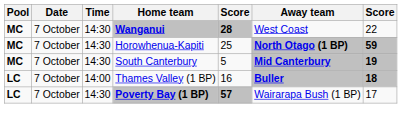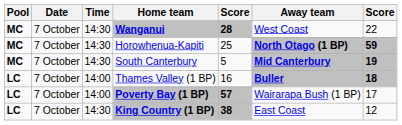 <table class="wikitable">
 <tr>
 <th>Pool</th>
 <th>Date</th>
 <th>Time</th>
 <th>Home team</th>
 <th>Score</th>
 <th>Away team</th>
 <th>Score</th>
 </tr>
 <tr>
 <td><strong>MC</strong></td>
 <td>7 October</td>
 <td>14:30</td>
 <td style="background:silver"><strong><a href='#'>Wanganui</a></strong></td>
 <td style="background:silver"><strong>28</strong></td>
 <td><a href='#'>West Coast</a></td>
 <td>22</td>
 </tr>
 <tr>
 <td><strong>MC</strong></td>
 <td>7 October</td>
 <td>14:30</td>
 <td><a href='#'>Horowhenua-Kapiti</a></td>
 <td>25</td>
 <td style="background:silver"><strong><a href='#'>North Otago</a> (1 BP)</strong></td>
 <td style="background:silver"><strong>59</strong></td>
 </tr>
 <tr>
 <td><strong>MC</strong></td>
 <td>7 October</td>
 <td>14:30</td>
 <td><a href='#'>South Canterbury</a></td>
 <td>5</td>
 <td style="background:silver"><strong><a href='#'>Mid Canterbury</a></strong></td>
 <td style="background:silver"><strong>19</strong></td>
 </tr>
 <tr>
 <td><strong>LC</strong></td>
 <td>7 October</td>
 <td>14:00</td>
 <td><a href='#'>Thames Valley</a> (1 BP)</td>
 <td>16</td>
 <td style="background:silver"><strong><a href='#'>Buller</a></strong></td>
 <td style="background:silver"><strong>18</strong></td>
 </tr>
 <tr>
 <td><strong>LC</strong></td>
 <td>7 October</td>
-<td>14:30</td>
+<td>14:00</td>
 <td style="background:silver"><strong><a href='#'>Poverty Bay</a> (1 BP)</strong></td>
 <td style="background:silver"><strong>57</strong></td>
 <td><a href='#'>Wairarapa Bush</a> (1 BP)</td>
 <td>17</td>
 </tr>
+<tr>
+<td><strong>LC</strong></td>
+<td>7 October</td>
+<td>14:30</td>
+<td style="background:silver"><strong><a href='#'>King Country</a> (1 BP)</strong></td>
+<td style="background:silver"><strong>38</strong></td>
+<td><a href='#'>East Coast</a></td>
+<td>12</td>
+</tr>
 </table>
